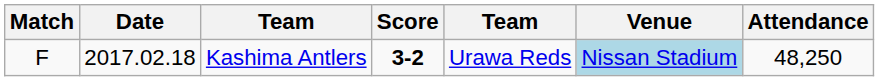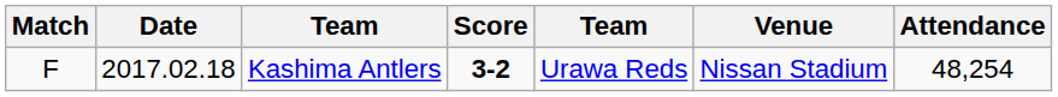 <table class="wikitable" style="text-align:center;">
 <tr>
 <th>Match</th>
 <th>Date</th>
 <th>Team</th>
 <th>Score</th>
 <th>Team</th>
 <th>Venue</th>
 <th>Attendance</th>
 </tr>
 <tr>
 <td>F</td>
 <td>2017.02.18</td>
 <td><a href='#'>Kashima Antlers</a></td>
 <td><strong>3-2</strong></td>
 <td><a href='#'>Urawa Reds</a></td>
-<td style="background: lightblue;"><a href='#'>Nissan Stadium</a></td>
-<td>48,250</td>
+<td><a href='#'>Nissan Stadium</a></td>
+<td>48,254</td>
 </tr>
 </table>
